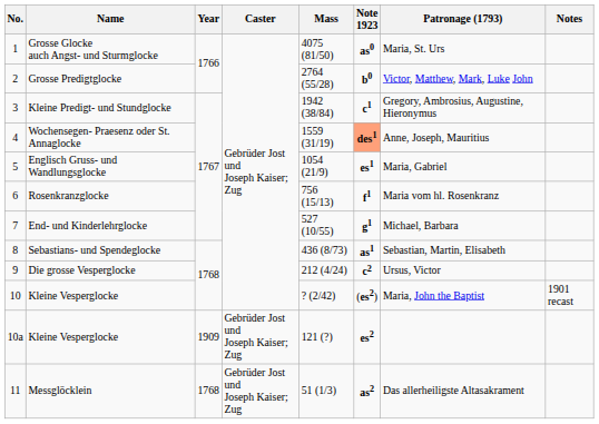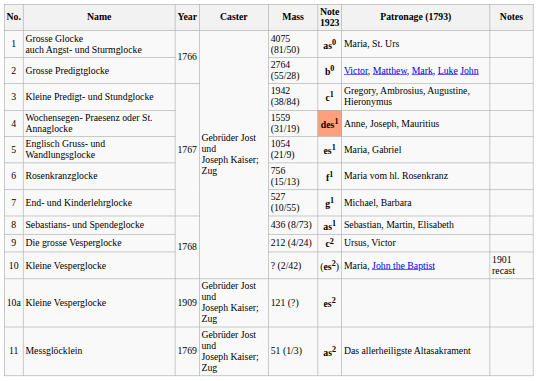 <table class="wikitable">
 <tr>
 <th>No.</th>
 <th>Name</th>
 <th>Year</th>
 <th>Caster</th>
 <th>Mass  <br> </th>
 <th>Note <br>1923</th>
 <th>Patronage (1793)</th>
 <th>Notes</th>
 </tr>
 <tr ---->
 <td align="center">1</td>
 <td>Grosse Glocke <br> auch Angst- und Sturmglocke</td>
 <td rowspan="2">1766</td>
 <td rowspan="10">Gebrüder Jost und <br>Joseph Kaiser; Zug</td>
 <td>4075 (81/50)</td>
 <td align="center"><strong>as<sup>0</sup></strong></td>
 <td>Maria, St. Urs</td>
 <td></td>
 </tr>
 <tr ---->
 <td align="center">2</td>
 <td>Grosse Predigtglocke</td>
 <td>2764 (55/28)</td>
 <td align="center"><strong>b<sup>0</sup></strong></td>
 <td><a href='#'>Victor</a>, <a href='#'>Matthew</a>, <a href='#'>Mark</a>, <a href='#'>Luke</a> <a href='#'>John</a></td>
 <td></td>
 </tr>
 <tr ---->
 <td align="center">3</td>
 <td>Kleine Predigt- und Stundglocke</td>
 <td rowspan="5">1767</td>
 <td>1942 (38/84)</td>
 <td align="center"><strong>c<sup>1</sup></strong></td>
 <td>Gregory, Ambrosius, Augustine, Hieronymus</td>
 <td></td>
 </tr>
 <tr ---->
 <td align="center">4</td>
 <td>Wochensegen- Praesenz oder St. Annaglocke</td>
 <td>1559  (31/19)</td>
 <td align="center" style="background: lightsalmon;"><strong>des<sup>1</sup></strong></td>
 <td>Anne, Joseph, Mauritius</td>
 <td></td>
 </tr>
 <tr ---->
 <td align="center">5</td>
 <td>Englisch Gruss- und Wandlungsglocke</td>
 <td>1054 (21/9)</td>
 <td align="center"><strong>es<sup>1</sup></strong></td>
 <td>Maria, Gabriel</td>
 <td></td>
 </tr>
 <tr ---->
 <td align="center">6</td>
 <td>Rosenkranzglocke</td>
 <td>756 (15/13)</td>
 <td align="center"><strong>f<sup>1</sup></strong></td>
 <td>Maria vom hl. Rosenkranz</td>
 <td></td>
 </tr>
 <tr ---->
 <td align="center">7</td>
 <td>End- und Kinderlehrglocke</td>
 <td>527 (10/55)</td>
 <td align="center"><strong>g<sup>1</sup></strong></td>
 <td>Michael, Barbara</td>
 <td></td>
 </tr>
 <tr ---->
 <td align="center">8</td>
 <td>Sebastians- und Spendeglocke</td>
 <td rowspan="3">1768</td>
 <td>436 (8/73)</td>
 <td align="center"><strong>as<sup>1</sup></strong></td>
 <td>Sebastian, Martin, Elisabeth</td>
 <td></td>
 </tr>
 <tr ---->
 <td align="center">9</td>
 <td>Die grosse Vesperglocke</td>
 <td>212 (4/24)</td>
 <td align="center"><strong>c<sup>2</sup></strong></td>
 <td>Ursus, Victor</td>
 <td></td>
 </tr>
 <tr ---->
 <td align="center">10</td>
 <td>Kleine Vesperglocke</td>
 <td>? (2/42)</td>
 <td align="center">(<strong>es<sup>2</sup></strong>)</td>
 <td>Maria, <a href='#'>John the Baptist</a></td>
 <td>1901 recast</td>
 </tr>
 <tr ---->
 <td align="center">10a</td>
 <td>Kleine Vesperglocke</td>
 <td>1909</td>
 <td>Gebrüder Jost und <br>Joseph Kaiser; Zug</td>
 <td>121 (?)</td>
 <td align="center"><strong>es<sup>2</sup></strong></td>
 <td></td>
 <td></td>
 </tr>
 <tr --->
 <td align="center">11</td>
 <td>Messglöcklein</td>
-<td>1768</td>
+<td>1769</td>
 <td>Gebrüder Jost und <br>Joseph Kaiser; Zug</td>
 <td>51 (1/3)</td>
 <td align="center"><strong>as<sup>2</sup></strong></td>
 <td>Das allerheiligste Altasakrament</td>
 <td></td>
 </tr>
 </table>
